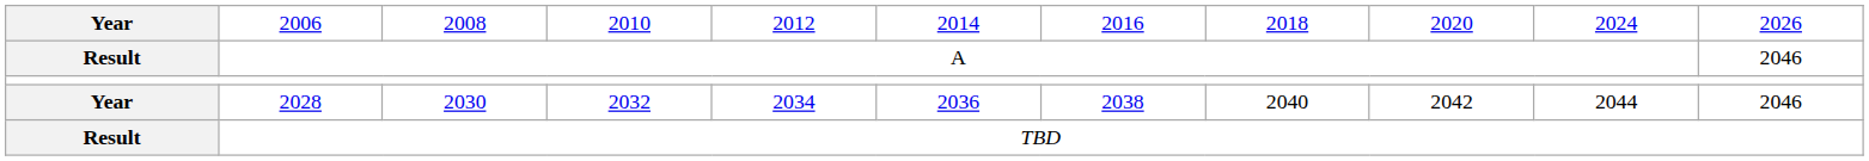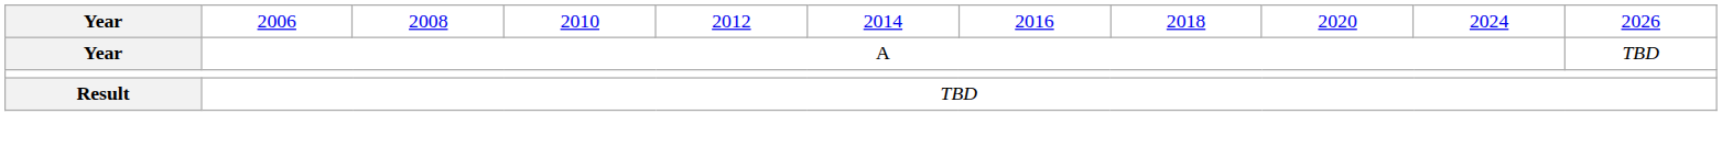 <table class="wikitable" style="text-align:center; font-size:90%; background:white;" width="100%">
 <tr>
 <th>Year</th>
 <td><a href='#'>2006</a></td>
 <td><a href='#'>2008</a></td>
 <td><a href='#'>2010</a></td>
 <td><a href='#'>2012</a></td>
 <td><a href='#'>2014</a></td>
 <td><a href='#'>2016</a></td>
 <td><a href='#'>2018</a></td>
 <td><a href='#'>2020</a></td>
 <td><a href='#'>2024</a></td>
 <td><a href='#'>2026</a></td>
 </tr>
 <tr>
-<th>Result</th>
+<th>Year</th>
 <td colspan="9">A</td>
-<td>2046</td>
+<td><em>TBD</em></td>
 </tr>
 <tr>
 <td colspan="11"></td>
-</tr>
-<tr>
-<th>Year</th>
-<td><a href='#'>2028</a></td>
-<td><a href='#'>2030</a></td>
-<td><a href='#'>2032</a></td>
-<td><a href='#'>2034</a></td>
-<td><a href='#'>2036</a></td>
-<td><a href='#'>2038</a></td>
-<td>2040</td>
-<td>2042</td>
-<td>2044</td>
-<td>2046</td>
 </tr>
 <tr>
 <th>Result</th>
 <td colspan="10"><em>TBD</em></td>
 </tr>
 </table>
